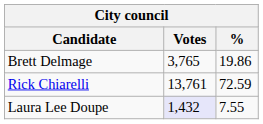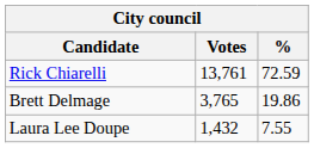 <table class="wikitable">
 <tr>
 <th colspan="3">City council</th>
 </tr>
 <tr>
 <th style="width: 170px">Candidate</th>
 <th style="width: 50px">Votes</th>
 <th style="width: 40px">%</th>
 </tr>
 <tr>
+<td><a href='#'>Rick Chiarelli</a></td>
+<td>13,761</td>
+<td>72.59</td>
+</tr>
+<tr>
 <td>Brett Delmage</td>
 <td>3,765</td>
 <td>19.86</td>
 </tr>
 <tr>
-<td><a href='#'>Rick Chiarelli</a></td>
-<td>13,761</td>
-<td>72.59</td>
-</tr>
-<tr>
 <td>Laura Lee Doupe</td>
-<td style="background: lavender;">1,432</td>
+<td>1,432</td>
 <td>7.55</td>
 </tr>
 </table>
